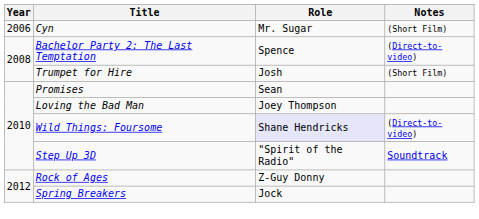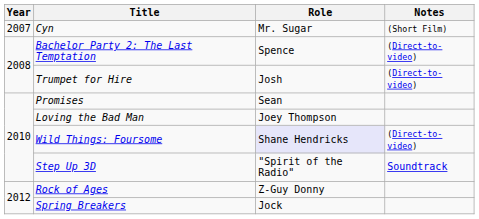 <table class="wikitable sortable">
 <tr>
 <th>Year</th>
 <th>Title</th>
 <th>Role</th>
 <th class="unsortable">Notes</th>
 </tr>
 <tr>
-<td>2006</td>
+<td>2007</td>
 <td><em>Cyn</em></td>
 <td>Mr. Sugar</td>
 <td><small>(Short Film)</small></td>
 </tr>
 <tr>
 <td rowspan="2">2008</td>
 <td><em><a href='#'>Bachelor Party 2: The Last Temptation</a></em></td>
 <td>Spence</td>
 <td><small>(<a href='#'>Direct-to-video</a>)</small></td>
 </tr>
 <tr>
 <td><em>Trumpet for Hire</em></td>
 <td>Josh</td>
-<td><small>(Short Film)</small></td>
+<td><small>(<a href='#'>Direct-to-video</a>)</small></td>
 </tr>
 <tr>
 <td rowspan="4">2010</td>
 <td><em>Promises</em></td>
 <td>Sean</td>
 <td></td>
 </tr>
 <tr>
 <td><em>Loving the Bad Man</em></td>
 <td>Joey Thompson</td>
 <td></td>
 </tr>
 <tr>
 <td><em><a href='#'>Wild Things: Foursome</a></em></td>
 <td style="background: lavender;">Shane Hendricks</td>
 <td><small>(<a href='#'>Direct-to-video</a>)</small></td>
 </tr>
 <tr>
 <td><em><a href='#'>Step Up 3D</a></em></td>
 <td>"Spirit of the Radio"</td>
 <td><a href='#'>Soundtrack</a></td>
 </tr>
 <tr>
 <td rowspan="2">2012</td>
 <td><em><a href='#'>Rock of Ages</a></em></td>
 <td>Z-Guy Donny</td>
 <td></td>
 </tr>
 <tr>
 <td><em><a href='#'>Spring Breakers</a></em></td>
 <td>Jock</td>
 <td></td>
 </tr>
 </table>
